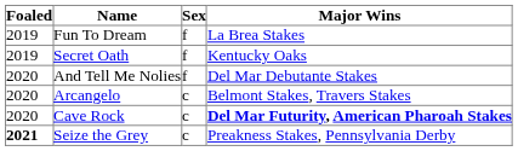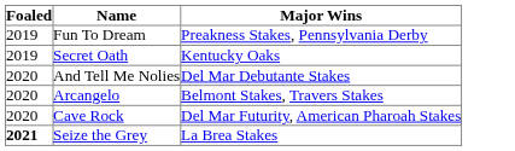 <table border="1" cellpadding="0" style="border-collapse: collapse; font-size:90%">
 <tr>
 <th>Foaled</th>
 <th>Name</th>
-<th>Sex</th>
 <th>Major Wins</th>
 </tr>
 <tr>
 <td>2019</td>
 <td>Fun To Dream</td>
-<td>f</td>
-<td><a href='#'>La Brea Stakes</a></td>
+<td><a href='#'>Preakness Stakes</a>, <a href='#'>Pennsylvania Derby</a></td>
 </tr>
 <tr>
 <td>2019</td>
 <td><a href='#'>Secret Oath</a></td>
-<td>f</td>
 <td><a href='#'>Kentucky Oaks</a></td>
 </tr>
 <tr>
 <td>2020</td>
 <td>And Tell Me Nolies</td>
-<td>f</td>
 <td><a href='#'>Del Mar Debutante Stakes</a></td>
 </tr>
 <tr>
 <td>2020</td>
 <td><a href='#'>Arcangelo</a></td>
-<td>c</td>
 <td><a href='#'>Belmont Stakes</a>, <a href='#'>Travers Stakes</a></td>
 </tr>
 <tr>
 <td>2020</td>
 <td><a href='#'>Cave Rock</a></td>
-<td>c</td>
-<td><strong><a href='#'>Del Mar Futurity</a>, <a href='#'>American Pharoah Stakes</a></strong></td>
+<td><a href='#'>Del Mar Futurity</a>, <a href='#'>American Pharoah Stakes</a></td>
 </tr>
 <tr>
 <td><strong>2021</strong></td>
 <td><a href='#'>Seize the Grey</a></td>
-<td>c</td>
-<td><a href='#'>Preakness Stakes</a>, <a href='#'>Pennsylvania Derby</a></td>
+<td><a href='#'>La Brea Stakes</a></td>
 </tr>
 </table>
